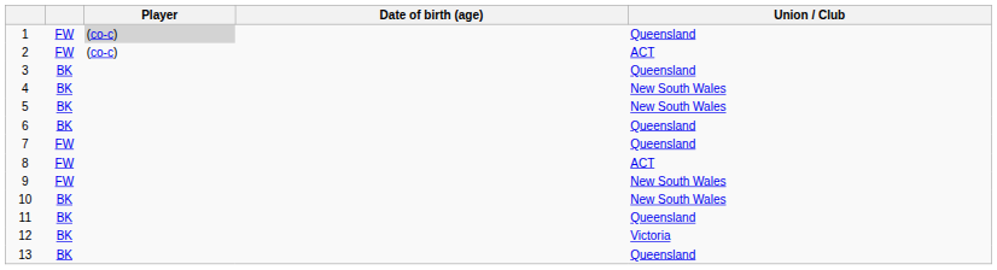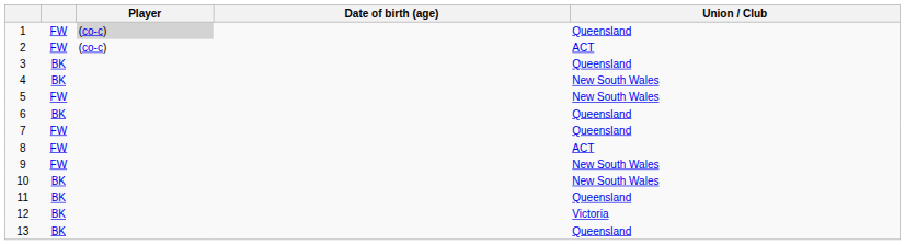 <table class="sortable wikitable plainrowheaders" style="font-size:95%; width: 98%">
 <tr>
 <th scope="col" style="width:4%"></th>
 <th scope="col" style="width:4%"></th>
 <th scope="col">Player</th>
 <th scope="col">Date of birth (age)</th>
 <th scope="col">Union / Club</th>
 </tr>
 <tr>
 <td style="text-align:center; border:0">1</td>
 <td style="text-align:center; border:0"><a href='#'>FW</a></td>
 <td style="background: lightgrey; text-align:left; border:0"> (<a href='#'>co-c</a>)</td>
 <td style="text-align:left; border:0"></td>
 <td style="text-align:left; border:0"> <a href='#'>Queensland</a></td>
 </tr>
 <tr>
 <td style="text-align:center; border:0">2</td>
 <td style="text-align:center; border:0"><a href='#'>FW</a></td>
 <td style="text-align:left; border:0"> (<a href='#'>co-c</a>)</td>
 <td style="text-align:left; border:0"></td>
 <td style="text-align:left; border:0"> <a href='#'>ACT</a></td>
 </tr>
 <tr>
 <td style="text-align:center; border:0">3</td>
 <td style="text-align:center; border:0"><a href='#'>BK</a></td>
 <td style="text-align:left; border:0"></td>
 <td style="text-align:left; border:0"></td>
 <td style="text-align:left; border:0"> <a href='#'>Queensland</a></td>
 </tr>
 <tr>
 <td style="text-align:center; border:0">4</td>
 <td style="text-align:center; border:0"><a href='#'>BK</a></td>
 <td style="text-align:left; border:0"></td>
 <td style="text-align:left; border:0"></td>
 <td style="text-align:left; border:0"> <a href='#'>New South Wales</a></td>
 </tr>
 <tr>
 <td style="text-align:center; border:0">5</td>
-<td style="text-align:center; border:0"><a href='#'>BK</a></td>
+<td style="text-align:center; border:0"><a href='#'>FW</a></td>
 <td style="text-align:left; border:0"></td>
 <td style="text-align:left; border:0"></td>
 <td style="text-align:left; border:0"> <a href='#'>New South Wales</a></td>
 </tr>
 <tr>
 <td style="text-align:center; border:0">6</td>
 <td style="text-align:center; border:0"><a href='#'>BK</a></td>
 <td style="text-align:left; border:0"></td>
 <td style="text-align:left; border:0"></td>
 <td style="text-align:left; border:0"> <a href='#'>Queensland</a></td>
 </tr>
 <tr>
 <td style="text-align:center; border:0">7</td>
 <td style="text-align:center; border:0"><a href='#'>FW</a></td>
 <td style="text-align:left; border:0"></td>
 <td style="text-align:left; border:0"></td>
 <td style="text-align:left; border:0"> <a href='#'>Queensland</a></td>
 </tr>
 <tr>
 <td style="text-align:center; border:0">8</td>
 <td style="text-align:center; border:0"><a href='#'>FW</a></td>
 <td style="text-align:left; border:0"></td>
 <td style="text-align:left; border:0"></td>
 <td style="text-align:left; border:0"> <a href='#'>ACT</a></td>
 </tr>
 <tr>
 <td style="text-align:center; border:0">9</td>
 <td style="text-align:center; border:0"><a href='#'>FW</a></td>
 <td style="text-align:left; border:0"></td>
 <td style="text-align:left; border:0"></td>
 <td style="text-align:left; border:0"> <a href='#'>New South Wales</a></td>
 </tr>
 <tr>
 <td style="text-align:center; border:0">10</td>
 <td style="text-align:center; border:0"><a href='#'>BK</a></td>
 <td style="text-align:left; border:0"></td>
 <td style="text-align:left; border:0"></td>
 <td style="text-align:left; border:0"> <a href='#'>New South Wales</a></td>
 </tr>
 <tr>
 <td style="text-align:center; border:0">11</td>
 <td style="text-align:center; border:0"><a href='#'>BK</a></td>
 <td style="text-align:left; border:0"></td>
 <td style="text-align:left; border:0"></td>
 <td style="text-align:left; border:0"> <a href='#'>Queensland</a></td>
 </tr>
 <tr>
 <td style="text-align:center; border:0">12</td>
 <td style="text-align:center; border:0"><a href='#'>BK</a></td>
 <td style="text-align:left; border:0"></td>
 <td style="text-align:left; border:0"></td>
 <td style="text-align:left; border:0"> <a href='#'>Victoria</a></td>
 </tr>
 <tr>
 <td style="text-align:center; border:0">13</td>
 <td style="text-align:center; border:0"><a href='#'>BK</a></td>
 <td style="text-align:left; border:0"></td>
 <td style="text-align:left; border:0"></td>
 <td style="text-align:left; border:0"> <a href='#'>Queensland</a></td>
 </tr>
 </table>
